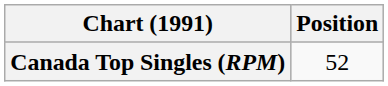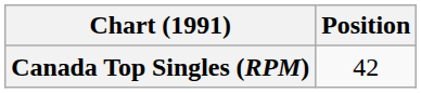 <table class="wikitable plainrowheaders" style="text-align:center">
 <tr>
 <th>Chart (1991)</th>
 <th>Position</th>
 </tr>
 <tr>
 <th scope="row">Canada Top Singles (<em>RPM</em>)</th>
-<td>52</td>
+<td>42</td>
 </tr>
 </table>
